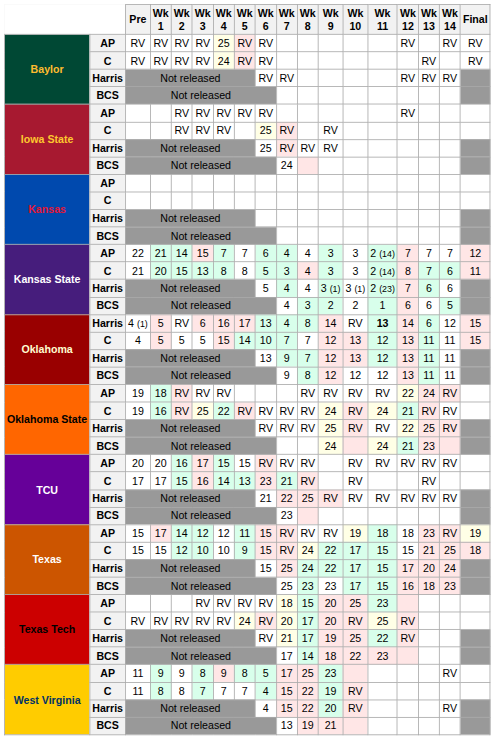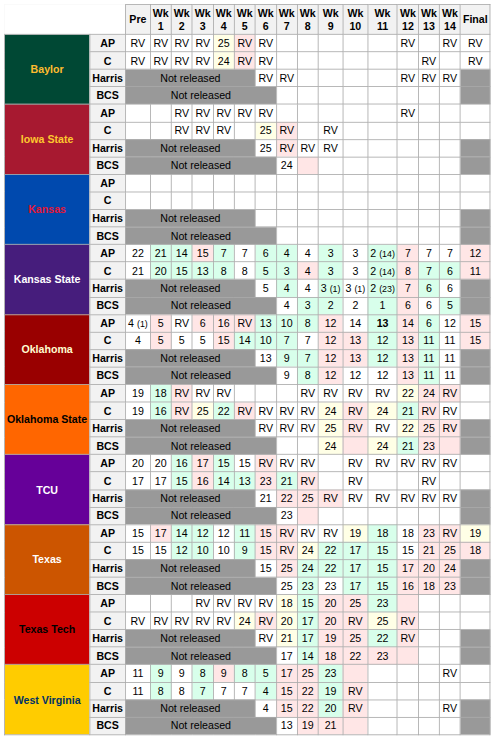 <table class="wikitable" style="white-space:nowrap;font-size:80%;">
 <tr>
 <th colspan=2 style="background:white; border-top-style:hidden; border-left-style:hidden;"> </th>
 <th>Pre</th>
 <th>Wk<br>1</th>
 <th>Wk<br>2</th>
 <th>Wk<br>3</th>
 <th>Wk<br>4</th>
 <th>Wk<br>5</th>
 <th>Wk<br>6</th>
 <th>Wk<br>7</th>
 <th>Wk<br>8</th>
 <th>Wk<br>9</th>
 <th>Wk<br>10</th>
 <th>Wk<br>11</th>
 <th>Wk<br>12</th>
 <th>Wk<br>13</th>
 <th>Wk<br>14</th>
 <th>Final</th>
 </tr>
 <tr style="text-align:center;">
 <th rowspan=4 style="background:#004834; color:#FDBB2F;">Baylor</th>
 <th>AP</th>
 <td style="background:#FFF;">RV</td>
 <td style="background:#FFF;">RV</td>
 <td style="background:#FFF;">RV</td>
 <td style="background:#FFF;">RV</td>
 <td style="background:#FFFFE6;">25</td>
 <td style="background:#FFE6E6;">RV</td>
 <td style="background:#FFF;">RV</td>
 <td style="background:#FFF;"></td>
 <td style="background:#FFF;"></td>
 <td style="background:#FFF;"></td>
 <td style="background:#FFF;"></td>
 <td style="background:#FFF;"></td>
 <td style="background:#FFF;">RV</td>
 <td style="background:#FFF;"></td>
 <td style="background:#FFF;">RV</td>
 <td style="background:#FFF;">RV</td>
 </tr>
 <tr style="text-align:center;">
 <th>C</th>
 <td style="background:#FFF;">RV</td>
 <td style="background:#FFF;">RV</td>
 <td style="background:#FFF;">RV</td>
 <td style="background:#FFF;">RV</td>
 <td style="background:#FFFFE6;">24</td>
 <td style="background:#FFE6E6;">RV</td>
 <td style="background:#FFF;">RV</td>
 <td style="background:#FFF;"></td>
 <td style="background:#FFF;"></td>
 <td style="background:#FFF;"></td>
 <td style="background:#FFF;"></td>
 <td style="background:#FFF;"></td>
 <td style="background:#FFF;"></td>
 <td style="background:#FFF;">RV</td>
 <td style="background:#FFF;"></td>
 <td style="background:#FFF;">RV</td>
 </tr>
 <tr style="text-align:center;">
 <th>Harris</th>
 <td colspan="6" style="background:#999999;">Not released</td>
 <td style="background:#FFF;">RV</td>
 <td style="background:#FFF;">RV</td>
 <td style="background:#FFF;"></td>
 <td style="background:#FFF;"></td>
 <td style="background:#FFF;"></td>
 <td style="background:#FFF;"></td>
 <td style="background:#FFF;">RV</td>
 <td style="background:#FFF;">RV</td>
 <td style="background:#FFF;">RV</td>
 <td style="background:#999999;"></td>
 </tr>
 <tr style="text-align:center;">
 <th>BCS</th>
 <td colspan="7" style="background:#999999;">Not released</td>
 <td style="background:#FFF;"></td>
 <td style="background:#FFF;"></td>
 <td style="background:#FFF;"></td>
 <td style="background:#FFF;"></td>
 <td style="background:#FFF;"></td>
 <td style="background:#FFF;"></td>
 <td style="background:#FFF;"></td>
 <td style="background:#FFF;"></td>
 <td style="background:#999999;"></td>
 </tr>
 <tr style="text-align:center;">
 <th rowspan=4 style="background:#A71930; color:#FDC82F;">Iowa State</th>
 <th>AP</th>
 <td style="background:#FFF;"></td>
 <td style="background:#FFF;"></td>
 <td style="background:#FFF;">RV</td>
 <td style="background:#FFF;">RV</td>
 <td style="background:#FFF;">RV</td>
 <td style="background:#FFF;">RV</td>
 <td style="background:#FFF;">RV</td>
 <td style="background:#FFF;"></td>
 <td style="background:#FFF;"></td>
 <td style="background:#FFF;"></td>
 <td style="background:#FFF;"></td>
 <td style="background:#FFF;"></td>
 <td style="background:#FFF;">RV</td>
 <td style="background:#FFF;"></td>
 <td style="background:#FFF;"></td>
 <td style="background:#FFF;"></td>
 </tr>
 <tr style="text-align:center;">
 <th>C</th>
 <td style="background:#FFF;"></td>
 <td style="background:#FFF;"></td>
 <td style="background:#FFF;">RV</td>
 <td style="background:#FFF;">RV</td>
 <td style="background:#FFF;">RV</td>
 <td style="background:#FFF;"></td>
 <td style="background:#FFFFE6;">25</td>
 <td style="background:#FFE6E6;">RV</td>
 <td style="background:#FFF;"></td>
 <td style="background:#FFF;">RV</td>
 <td style="background:#FFF;"></td>
 <td style="background:#FFF;"></td>
 <td style="background:#FFF;"></td>
 <td style="background:#FFF;"></td>
 <td style="background:#FFF;"></td>
 <td style="background:#FFF;"></td>
 </tr>
 <tr style="text-align:center;">
 <th>Harris</th>
 <td colspan="6" style="background:#999999;">Not released</td>
 <td style="background:#FFF;">25</td>
 <td style="background:#FFE6E6;">RV</td>
 <td style="background:#FFF;">RV</td>
 <td style="background:#FFF;">RV</td>
 <td style="background:#FFF;"></td>
 <td style="background:#FFF;"></td>
 <td style="background:#FFF;"></td>
 <td style="background:#FFF;"></td>
 <td style="background:#FFF;"></td>
 <td style="background:#999999;"></td>
 </tr>
 <tr style="text-align:center;">
 <th>BCS</th>
 <td colspan="7" style="background:#999999;">Not released</td>
 <td style="background:#FFF;">24</td>
 <td style="background:#FFE6E6;"></td>
 <td style="background:#FFF;"></td>
 <td style="background:#FFF;"></td>
 <td style="background:#FFF;"></td>
 <td style="background:#FFF;"></td>
 <td style="background:#FFF;"></td>
 <td style="background:#FFF;"></td>
 <td style="background:#999999;"></td>
 </tr>
 <tr style="text-align:center;">
 <th rowspan=4 style="background:#0049AE; color:#E31736;">Kansas</th>
 <th>AP</th>
 <td style="background:#FFF;"></td>
 <td style="background:#FFF;"></td>
 <td style="background:#FFF;"></td>
 <td style="background:#FFF;"></td>
 <td style="background:#FFF;"></td>
 <td style="background:#FFF;"></td>
 <td style="background:#FFF;"></td>
 <td style="background:#FFF;"></td>
 <td style="background:#FFF;"></td>
 <td style="background:#FFF;"></td>
 <td style="background:#FFF;"></td>
 <td style="background:#FFF;"></td>
 <td style="background:#FFF;"></td>
 <td style="background:#FFF;"></td>
 <td style="background:#FFF;"></td>
 <td style="background:#FFF;"></td>
 </tr>
 <tr style="text-align:center;">
 <th>C</th>
 <td style="background:#FFF;"></td>
 <td style="background:#FFF;"></td>
 <td style="background:#FFF;"></td>
 <td style="background:#FFF;"></td>
 <td style="background:#FFF;"></td>
 <td style="background:#FFF;"></td>
 <td style="background:#FFF;"></td>
 <td style="background:#FFF;"></td>
 <td style="background:#FFF;"></td>
 <td style="background:#FFF;"></td>
 <td style="background:#FFF;"></td>
 <td style="background:#FFF;"></td>
 <td style="background:#FFF;"></td>
 <td style="background:#FFF;"></td>
 <td style="background:#FFF;"></td>
 <td style="background:#FFF;"></td>
 </tr>
 <tr style="text-align:center;">
 <th>Harris</th>
 <td colspan="6" style="background:#999999;">Not released</td>
 <td style="background:#FFF;"></td>
 <td style="background:#FFF;"></td>
 <td style="background:#FFF;"></td>
 <td style="background:#FFF;"></td>
 <td style="background:#FFF;"></td>
 <td style="background:#FFF;"></td>
 <td style="background:#FFF;"></td>
 <td style="background:#FFF;"></td>
 <td style="background:#FFF;"></td>
 <td style="background:#999999;"></td>
 </tr>
 <tr style="text-align:center;">
 <th>BCS</th>
 <td colspan="7" style="background:#999999;">Not released</td>
 <td style="background:#FFF;"></td>
 <td style="background:#FFF;"></td>
 <td style="background:#FFF;"></td>
 <td style="background:#FFF;"></td>
 <td style="background:#FFF;"></td>
 <td style="background:#FFF;"></td>
 <td style="background:#FFF;"></td>
 <td style="background:#FFF;"></td>
 <td style="background:#999999;"></td>
 </tr>
 <tr style="text-align:center;">
 <th rowspan=4 style="background:#461D7C; color:#FFFFFF;">Kansas State</th>
 <th>AP</th>
 <td style="background:#FFF;">22</td>
 <td style="background:#D8FFEB;">21</td>
 <td style="background:#D8FFEB;">14</td>
 <td style="background:#FFE6E6;">15</td>
 <td style="background:#D8FFEB;">7</td>
 <td style="background:#FFF;">7</td>
 <td style="background:#D8FFEB;">6</td>
 <td style="background:#D8FFEB;">4</td>
 <td style="background:#FFF;">4</td>
 <td style="background:#D8FFEB;">3</td>
 <td style="background:#FFF;">3</td>
 <td style="background:#D8FFEB;">2 <small>(14)</small></td>
 <td style="background:#FFE6E6;">7</td>
 <td style="background:#FFF;">7</td>
 <td style="background:#FFF;">7</td>
 <td style="background:#FFE6E6;">12</td>
 </tr>
 <tr style="text-align:center;">
 <th>C</th>
 <td style="background:#FFF;">21</td>
 <td style="background:#D8FFEB;">20</td>
 <td style="background:#D8FFEB;">15</td>
 <td style="background:#D8FFEB;">13</td>
 <td style="background:#D8FFEB;">8</td>
 <td style="background:#FFF;">8</td>
 <td style="background:#D8FFEB;">5</td>
 <td style="background:#D8FFEB;">3</td>
 <td style="background:#FFE6E6;">4</td>
 <td style="background:#D8FFEB;">3</td>
 <td style="background:#FFF;">3</td>
 <td style="background:#D8FFEB;">2 <small>(14)</small></td>
 <td style="background:#FFE6E6;">8</td>
 <td style="background:#D8FFEB;">7</td>
 <td style="background:#D8FFEB;">6</td>
 <td style="background:#FFE6E6;">11</td>
 </tr>
 <tr style="text-align:center;">
 <th>Harris</th>
 <td colspan="6" style="background:#999999;">Not released</td>
 <td style="background:#FFF;">5</td>
 <td style="background:#D8FFEB;">4</td>
 <td style="background:#FFF;">4</td>
 <td style="background:#D8FFEB;">3 <small>(1)</small></td>
 <td style="background:#FFF;">3 <small>(1)</small></td>
 <td style="background:#D8FFEB;">2 <small>(23)</small></td>
 <td style="background:#FFE6E6;">7</td>
 <td style="background:#D8FFEB;">6</td>
 <td style="background:#FFF;">6</td>
 <td style="background:#999999;"></td>
 </tr>
 <tr style="text-align:center;">
 <th>BCS</th>
 <td colspan="7" style="background:#999999;">Not released</td>
 <td style="background:#FFF;">4</td>
 <td style="background:#D8FFEB;">3</td>
 <td style="background:#D8FFEB;">2</td>
 <td style="background:#FFF;">2</td>
 <td style="background:#D8FFEB;">1</td>
 <td style="background:#FFE6E6;">6</td>
 <td style="background:#FFF;">6</td>
 <td style="background:#D8FFEB;">5</td>
 <td style="background:#999999;"></td>
 </tr>
 <tr style="text-align:center;">
 <th rowspan=4 style="background:#990000; color:#FFFDD0;">Oklahoma</th>
-<th>Harris</th>
+<th>AP</th>
 <td style="background:#FFF;">4 <small>(1)</small></td>
 <td style="background:#FFE6E6;">5</td>
 <td style="background:#FFF;">RV</td>
 <td style="background:#FFE6E6;">6</td>
 <td style="background:#FFE6E6;">16</td>
-<td style="background:#FFE6E6;">17</td>
+<td style="background:#FFE6E6;">RV</td>
 <td style="background:#D8FFEB;">13</td>
-<td style="background:#D8FFEB;">4</td>
+<td style="background:#D8FFEB;">10</td>
 <td style="background:#D8FFEB;">8</td>
-<td style="background:#FFE6E6;">14</td>
-<td style="background:#FFF;">RV</td>
+<td style="background:#FFE6E6;">12</td>
+<td style="background:#FFF;">14</td>
 <td style="background:#D8FFEB;"><strong>13</strong></td>
 <td style="background:#FFE6E6;">14</td>
 <td style="background:#D8FFEB;">6</td>
 <td style="background:#FFF;">12</td>
 <td style="background:#FFE6E6;">15</td>
 </tr>
 <tr style="text-align:center;">
 <th>C</th>
 <td style="background:#FFF;">4</td>
 <td style="background:#FFE6E6;">5</td>
 <td style="background:#FFF;">5</td>
 <td style="background:#FFF;">5</td>
 <td style="background:#FFE6E6;">15</td>
 <td style="background:#D8FFEB;">14</td>
 <td style="background:#D8FFEB;">10</td>
 <td style="background:#D8FFEB;">7</td>
 <td style="background:#FFF;">7</td>
 <td style="background:#FFE6E6;">12</td>
 <td style="background:#FFE6E6;">13</td>
 <td style="background:#D8FFEB;">12</td>
 <td style="background:#FFE6E6;">13</td>
 <td style="background:#D8FFEB;">11</td>
 <td style="background:#FFF;">11</td>
 <td style="background:#FFE6E6;">15</td>
 </tr>
 <tr style="text-align:center;">
 <th>Harris</th>
 <td colspan="6" style="background:#999999;">Not released</td>
 <td style="background:#FFF;">13</td>
 <td style="background:#D8FFEB;">9</td>
 <td style="background:#D8FFEB;">7</td>
 <td style="background:#FFE6E6;">12</td>
 <td style="background:#FFE6E6;">13</td>
 <td style="background:#D8FFEB;">12</td>
 <td style="background:#FFE6E6;">13</td>
 <td style="background:#D8FFEB;">11</td>
 <td style="background:#FFF;">11</td>
 <td style="background:#999999;"></td>
 </tr>
 <tr style="text-align:center;">
 <th>BCS</th>
 <td colspan="7" style="background:#999999;">Not released</td>
 <td style="background:#FFF;">9</td>
 <td style="background:#D8FFEB;">8</td>
 <td style="background:#FFE6E6;">12</td>
 <td style="background:#FFF;">12</td>
 <td style="background:#FFF;">12</td>
 <td style="background:#FFE6E6;">13</td>
 <td style="background:#D8FFEB;">11</td>
 <td style="background:#FFF;">11</td>
 <td style="background:#999999;"></td>
 </tr>
 <tr style="text-align:center;">
 <th rowspan=4 style="background:#FF6600; color:#000000;">Oklahoma State</th>
 <th>AP</th>
 <td style="background:#FFF;">19</td>
 <td style="background:#D8FFEB;">18</td>
 <td style="background:#FFE6E6;">RV</td>
 <td style="background:#FFF;">RV</td>
 <td style="background:#FFF;">RV</td>
 <td style="background:#FFF;"></td>
 <td style="background:#FFF;"></td>
 <td style="background:#FFF;"></td>
 <td style="background:#FFF;">RV</td>
 <td style="background:#FFF;">RV</td>
 <td style="background:#FFF;">RV</td>
 <td style="background:#FFF;">RV</td>
 <td style="background:#FFFFE6;">22</td>
 <td style="background:#FFE6E6;">24</td>
 <td style="background:#FFE6E6;">RV</td>
 <td style="background:#FFF;"></td>
 </tr>
 <tr style="text-align:center;">
 <th>C</th>
 <td style="background:#FFF;">19</td>
 <td style="background:#D8FFEB;">16</td>
 <td style="background:#FFE6E6;">RV</td>
 <td style="background:#FFFFE6;">25</td>
 <td style="background:#D8FFEB;">22</td>
 <td style="background:#FFE6E6;">RV</td>
 <td style="background:#FFF;">RV</td>
 <td style="background:#FFF;">RV</td>
 <td style="background:#FFF;">RV</td>
 <td style="background:#FFFFE6;">24</td>
 <td style="background:#FFE6E6;">RV</td>
 <td style="background:#FFFFE6;">24</td>
 <td style="background:#D8FFEB;">21</td>
 <td style="background:#FFE6E6;">RV</td>
 <td style="background:#FFF;">RV</td>
 <td style="background:#FFF;"></td>
 </tr>
 <tr style="text-align:center;">
 <th>Harris</th>
 <td colspan="6" style="background:#999999;">Not released</td>
 <td style="background:#FFF;">RV</td>
 <td style="background:#FFF;">RV</td>
 <td style="background:#FFF;">RV</td>
 <td style="background:#FFFFE6;">25</td>
 <td style="background:#FFE6E6;">RV</td>
 <td style="background:#FFF;">RV</td>
 <td style="background:#FFFFE6;">22</td>
 <td style="background:#FFE6E6;">25</td>
 <td style="background:#FFE6E6;">RV</td>
 <td style="background:#999999;"></td>
 </tr>
 <tr style="text-align:center;">
 <th>BCS</th>
 <td colspan="7" style="background:#999999;">Not released</td>
 <td style="background:#FFF;"></td>
 <td style="background:#FFF;"></td>
 <td style="background:#FFFFE6;">24</td>
 <td style="background:#FFE6E6;"></td>
 <td style="background:#FFFFE6;">24</td>
 <td style="background:#D8FFEB;">21</td>
 <td style="background:#FFE6E6;">23</td>
 <td style="background:#FFE6E6;"></td>
 <td style="background:#999999;"></td>
 </tr>
 <tr style="text-align:center;">
 <th rowspan=4 style="background:#660099; color:#FFFFFF;">TCU</th>
 <th>AP</th>
 <td style="background:#FFF;">20</td>
 <td style="background:#FFF;">20</td>
 <td style="background:#D8FFEB;">16</td>
 <td style="background:#FFE6E6;">17</td>
 <td style="background:#D8FFEB;">15</td>
 <td style="background:#FFF;">15</td>
 <td style="background:#FFE6E6;">RV</td>
 <td style="background:#FFF;">RV</td>
 <td style="background:#FFF;">RV</td>
 <td style="background:#FFF;"></td>
 <td style="background:#FFF;">RV</td>
 <td style="background:#FFF;">RV</td>
 <td style="background:#FFF;">RV</td>
 <td style="background:#FFF;">RV</td>
 <td style="background:#FFF;">RV</td>
 <td style="background:#FFF;"></td>
 </tr>
 <tr style="text-align:center;">
 <th>C</th>
 <td style="background:#FFF;">17</td>
 <td style="background:#FFF;">17</td>
 <td style="background:#D8FFEB;">15</td>
 <td style="background:#FFE6E6;">16</td>
 <td style="background:#D8FFEB;">14</td>
 <td style="background:#D8FFEB;">13</td>
 <td style="background:#FFE6E6;">23</td>
 <td style="background:#D8FFEB;">21</td>
 <td style="background:#FFE6E6;">RV</td>
 <td style="background:#FFF;"></td>
 <td style="background:#FFF;">RV</td>
 <td style="background:#FFF;"></td>
 <td style="background:#FFF;"></td>
 <td style="background:#FFF;">RV</td>
 <td style="background:#FFF;"></td>
 <td style="background:#FFF;"></td>
 </tr>
 <tr style="text-align:center;">
 <th>Harris</th>
 <td colspan="6" style="background:#999999;">Not released</td>
 <td style="background:#FFF;">21</td>
 <td style="background:#FFE6E6;">22</td>
 <td style="background:#FFE6E6;">25</td>
 <td style="background:#FFE6E6;">RV</td>
 <td style="background:#FFF;">RV</td>
 <td style="background:#FFF;">RV</td>
 <td style="background:#FFF;">RV</td>
 <td style="background:#FFF;">RV</td>
 <td style="background:#FFF;">RV</td>
 <td style="background:#999999;"></td>
 </tr>
 <tr style="text-align:center;">
 <th>BCS</th>
 <td colspan="7" style="background:#999999;">Not released</td>
 <td style="background:#FFF;">23</td>
 <td style="background:#FFE6E6;"></td>
 <td style="background:#FFF;"></td>
 <td style="background:#FFF;"></td>
 <td style="background:#FFF;"></td>
 <td style="background:#FFF;"></td>
 <td style="background:#FFF;"></td>
 <td style="background:#FFF;"></td>
 <td style="background:#999999;"></td>
 </tr>
 <tr style="text-align:center;">
 <th rowspan=4 style="background:#cc5500; color:#FFFFFF;">Texas</th>
 <th>AP</th>
 <td style="background:#FFF;">15</td>
 <td style="background:#FFE6E6;">17</td>
 <td style="background:#D8FFEB;">14</td>
 <td style="background:#D8FFEB;">12</td>
 <td style="background:#FFF;">12</td>
 <td style="background:#D8FFEB;">11</td>
 <td style="background:#FFE6E6;">15</td>
 <td style="background:#FFE6E6;">RV</td>
 <td style="background:#FFF;">RV</td>
 <td style="background:#FFF;">RV</td>
 <td style="background:#FFFFE6;">19</td>
 <td style="background:#D8FFEB;">18</td>
 <td style="background:#FFF;">18</td>
 <td style="background:#FFE6E6;">23</td>
 <td style="background:#FFE6E6;">RV</td>
 <td style="background:#FFFFE6;">19</td>
 </tr>
 <tr style="text-align:center;">
 <th>C</th>
 <td style="background:#FFF;">15</td>
 <td style="background:#FFF;">15</td>
 <td style="background:#D8FFEB;">12</td>
 <td style="background:#D8FFEB;">10</td>
 <td style="background:#FFF;">10</td>
 <td style="background:#D8FFEB;">9</td>
 <td style="background:#FFE6E6;">15</td>
 <td style="background:#FFE6E6;">RV</td>
 <td style="background:#FFFFE6;">24</td>
 <td style="background:#D8FFEB;">22</td>
 <td style="background:#D8FFEB;">17</td>
 <td style="background:#D8FFEB;">15</td>
 <td style="background:#FFF;">15</td>
 <td style="background:#FFE6E6;">21</td>
 <td style="background:#FFE6E6;">25</td>
 <td style="background:#FFE6E6;">18</td>
 </tr>
 <tr style="text-align:center;">
 <th>Harris</th>
 <td colspan="6" style="background:#999999;">Not released</td>
 <td style="background:#FFF;">15</td>
 <td style="background:#FFE6E6;">25</td>
 <td style="background:#D8FFEB;">24</td>
 <td style="background:#D8FFEB;">22</td>
 <td style="background:#D8FFEB;">17</td>
 <td style="background:#D8FFEB;">15</td>
 <td style="background:#FFE6E6;">17</td>
 <td style="background:#FFE6E6;">20</td>
 <td style="background:#FFE6E6;">24</td>
 <td style="background:#999999;"></td>
 </tr>
 <tr style="text-align:center;">
 <th>BCS</th>
 <td colspan="7" style="background:#999999;">Not released</td>
 <td style="background:#FFF;">25</td>
 <td style="background:#D8FFEB;">23</td>
 <td style="background:#FFF;">23</td>
 <td style="background:#D8FFEB;">17</td>
 <td style="background:#D8FFEB;">15</td>
 <td style="background:#FFE6E6;">16</td>
 <td style="background:#FFE6E6;">18</td>
 <td style="background:#FFE6E6;">23</td>
 <td style="background:#999999;"></td>
 </tr>
 <tr style="text-align:center;">
 <th rowspan=4 style="background:#CC0000; color:#000000;">Texas Tech</th>
 <th>AP</th>
 <td style="background:#FFF;"></td>
 <td style="background:#FFF;"></td>
 <td style="background:#FFF;"></td>
 <td style="background:#FFF;">RV</td>
 <td style="background:#FFF;">RV</td>
 <td style="background:#FFF;">RV</td>
 <td style="background:#FFF;">RV</td>
 <td style="background:#FFFFE6;">18</td>
 <td style="background:#D8FFEB;">15</td>
 <td style="background:#FFE6E6;">20</td>
 <td style="background:#FFE6E6;">25</td>
 <td style="background:#D8FFEB;">23</td>
 <td style="background:#FFE6E6;"></td>
 <td style="background:#FFF;"></td>
 <td style="background:#FFF;"></td>
 <td style="background:#FFF;"></td>
 </tr>
 <tr style="text-align:center;">
 <th>C</th>
 <td style="background:#FFF;">RV</td>
 <td style="background:#FFF;">RV</td>
 <td style="background:#FFF;">RV</td>
 <td style="background:#FFF;">RV</td>
 <td style="background:#FFF;">RV</td>
 <td style="background:#FFFFE6;">24</td>
 <td style="background:#FFE6E6;">RV</td>
 <td style="background:#FFFFE6;">20</td>
 <td style="background:#D8FFEB;">17</td>
 <td style="background:#FFE6E6;">20</td>
 <td style="background:#FFE6E6;">RV</td>
 <td style="background:#FFFFE6;">25</td>
 <td style="background:#FFE6E6;">RV</td>
 <td style="background:#FFF;"></td>
 <td style="background:#FFF;"></td>
 <td style="background:#FFF;"></td>
 </tr>
 <tr style="text-align:center;">
 <th>Harris</th>
 <td colspan="6" style="background:#999999;">Not released</td>
 <td style="background:#FFF;">RV</td>
 <td style="background:#FFFFE6;">21</td>
 <td style="background:#D8FFEB;">17</td>
 <td style="background:#FFE6E6;">19</td>
 <td style="background:#FFE6E6;">25</td>
 <td style="background:#D8FFEB;">22</td>
 <td style="background:#FFE6E6;">RV</td>
 <td style="background:#FFF;"></td>
 <td style="background:#FFF;"></td>
 <td style="background:#999999;"></td>
 </tr>
 <tr style="text-align:center;">
 <th>BCS</th>
 <td colspan="7" style="background:#999999;">Not released</td>
 <td style="background:#FFF;">17</td>
 <td style="background:#D8FFEB;">14</td>
 <td style="background:#FFE6E6;">18</td>
 <td style="background:#FFE6E6;">22</td>
 <td style="background:#FFE6E6;">23</td>
 <td style="background:#FFE6E6;"></td>
 <td style="background:#FFF;"></td>
 <td style="background:#FFF;"></td>
 <td style="background:#999999;"></td>
 </tr>
 <tr style="text-align:center;">
 <th rowspan=4 style="background:#FFCC00; color:#003366;">West Virginia</th>
 <th>AP</th>
 <td style="background:#FFF;">11</td>
 <td style="background:#D8FFEB;">9</td>
 <td style="background:#FFF;">9</td>
 <td style="background:#D8FFEB;">8</td>
 <td style="background:#FFE6E6;">9</td>
 <td style="background:#D8FFEB;">8</td>
 <td style="background:#D8FFEB;">5</td>
 <td style="background:#FFE6E6;">17</td>
 <td style="background:#FFE6E6;">25</td>
 <td style="background:#D8FFEB;">23</td>
 <td style="background:#FFE6E6;"></td>
 <td style="background:#FFF;"></td>
 <td style="background:#FFF;"></td>
 <td style="background:#FFF;"></td>
 <td style="background:#FFF;">RV</td>
 <td style="background:#FFF;"></td>
 </tr>
 <tr style="text-align:center;">
 <th>C</th>
 <td style="background:#FFF;">11</td>
 <td style="background:#D8FFEB;">8</td>
 <td style="background:#FFF;">8</td>
 <td style="background:#D8FFEB;">7</td>
 <td style="background:#FFF;">7</td>
 <td style="background:#FFF;">7</td>
 <td style="background:#D8FFEB;">4</td>
 <td style="background:#FFE6E6;">15</td>
 <td style="background:#FFE6E6;">22</td>
 <td style="background:#D8FFEB;">19</td>
 <td style="background:#FFE6E6;">RV</td>
 <td style="background:#FFF;"></td>
 <td style="background:#FFF;"></td>
 <td style="background:#FFF;"></td>
 <td style="background:#FFF;"></td>
 <td style="background:#FFF;"></td>
 </tr>
 <tr style="text-align:center;">
 <th>Harris</th>
 <td colspan="6" style="background:#999999;">Not released</td>
 <td style="background:#FFF;">4</td>
 <td style="background:#FFE6E6;">15</td>
 <td style="background:#FFE6E6;">22</td>
 <td style="background:#D8FFEB;">20</td>
 <td style="background:#FFE6E6;">RV</td>
 <td style="background:#FFF;"></td>
 <td style="background:#FFF;"></td>
 <td style="background:#FFF;"></td>
 <td style="background:#FFF;">RV</td>
 <td style="background:#999999;"></td>
 </tr>
 <tr style="text-align:center;">
 <th>BCS</th>
 <td colspan="7" style="background:#999999;">Not released</td>
 <td style="background:#FFF;">13</td>
 <td style="background:#FFE6E6;">19</td>
 <td style="background:#FFE6E6;">21</td>
 <td style="background:#FFE6E6;"></td>
 <td style="background:#FFF;"></td>
 <td style="background:#FFF;"></td>
 <td style="background:#FFF;"></td>
 <td style="background:#FFF;"></td>
 <td style="background:#999999;"></td>
 </tr>
 </table>
